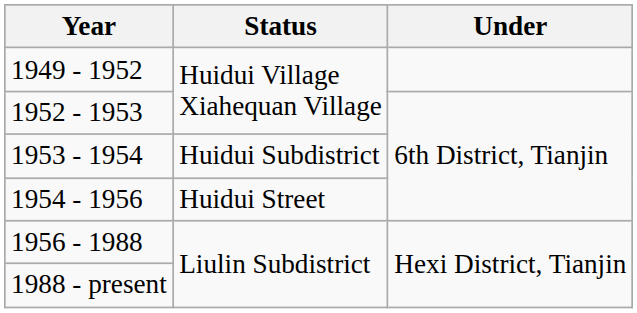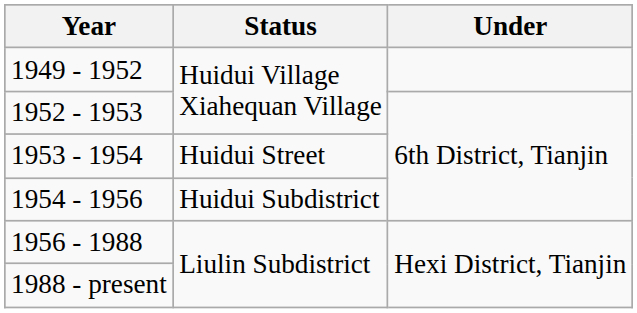 <table class="wikitable">
 <tr>
 <th>Year</th>
 <th>Status</th>
 <th>Under</th>
 </tr>
 <tr>
 <td>1949 - 1952</td>
 <td rowspan="2">Huidui Village<br>Xiahequan Village</td>
 <td></td>
 </tr>
 <tr>
 <td>1952 - 1953</td>
 <td rowspan="3">6th District, Tianjin</td>
 </tr>
 <tr>
 <td>1953 - 1954</td>
-<td>Huidui Subdistrict</td>
+<td>Huidui Street</td>
 </tr>
 <tr>
 <td>1954 - 1956</td>
-<td>Huidui Street</td>
+<td>Huidui Subdistrict</td>
 </tr>
 <tr>
 <td>1956 - 1988</td>
 <td rowspan="2">Liulin Subdistrict</td>
 <td rowspan="2">Hexi District, Tianjin</td>
 </tr>
 <tr>
 <td>1988 - present</td>
 </tr>
 </table>
